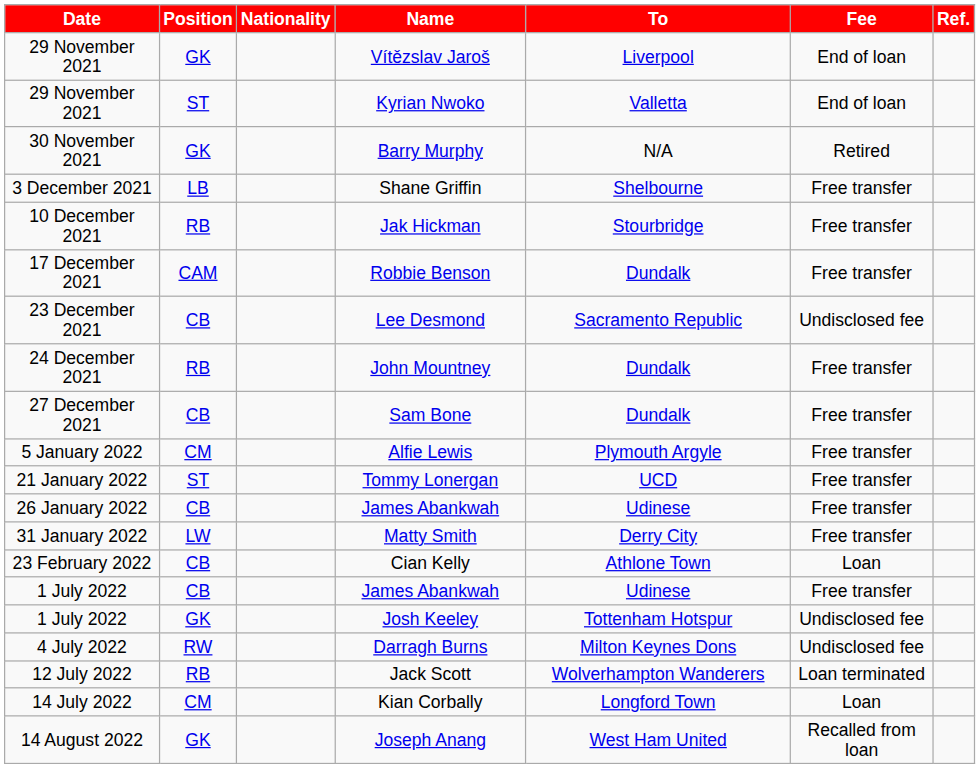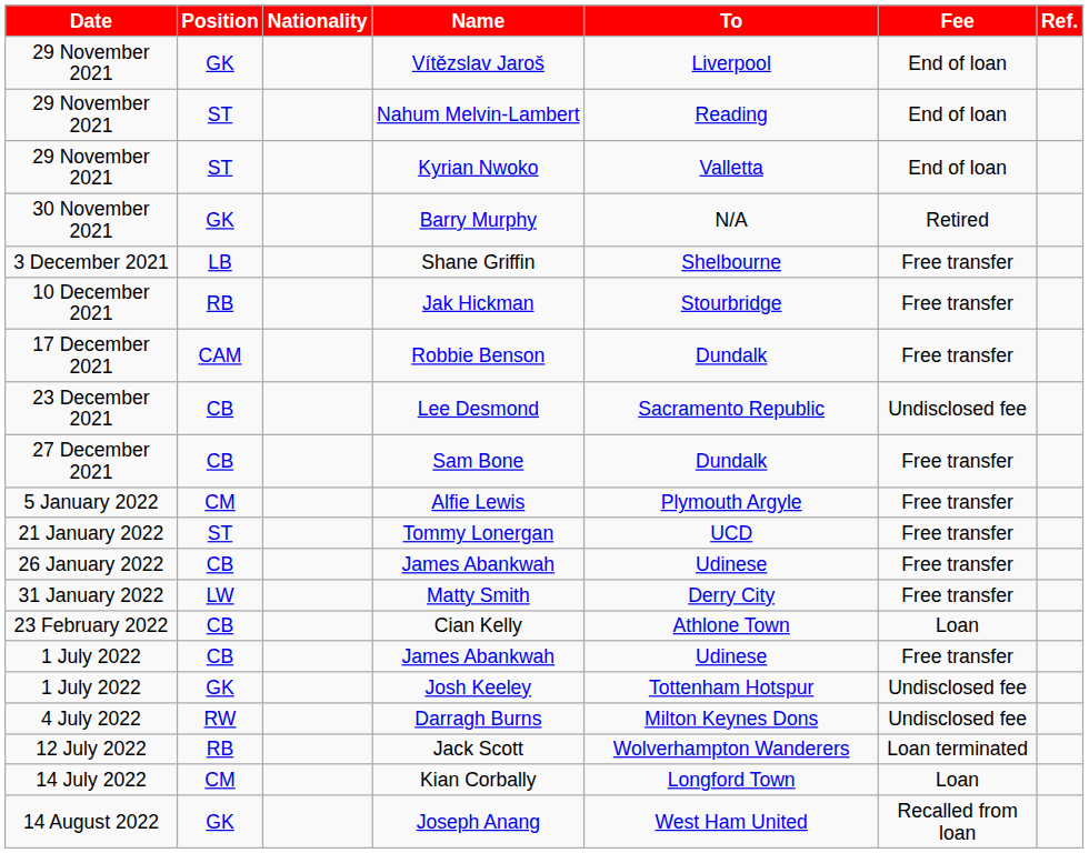 <table class="wikitable"  style="text-align:center; font-size:90%; ">
 <tr>
 <th style="background:red; color:#FFFFFF; width:120px;">Date</th>
 <th style="background:red; color:#FFFFFF; width:50px;">Position</th>
 <th style="background:red; color:#FFFFFF; width:50px;">Nationality</th>
 <th style="background:red; color:#FFFFFF; width:150px;">Name</th>
 <th style="background:red; color:#FFFFFF; width:210px;">To</th>
 <th style="background:red; color:#FFFFFF; width:110px;">Fee</th>
 <th style="background:red; color:#FFFFFF; width:25px;">Ref.</th>
 </tr>
 <tr>
 <td>29 November 2021</td>
 <td><a href='#'>GK</a></td>
 <td></td>
 <td><a href='#'>Vítězslav Jaroš</a></td>
 <td> <a href='#'>Liverpool</a></td>
 <td>End of loan</td>
 <td> </td>
+</tr>
+<tr>
+<td>29 November 2021</td>
+<td><a href='#'>ST</a></td>
+<td></td>
+<td><a href='#'>Nahum Melvin-Lambert</a></td>
+<td> <a href='#'>Reading</a></td>
+<td>End of loan</td>
+<td></td>
 </tr>
 <tr>
 <td>29 November 2021</td>
 <td><a href='#'>ST</a></td>
 <td></td>
 <td><a href='#'>Kyrian Nwoko</a></td>
 <td> <a href='#'>Valletta</a></td>
 <td>End of loan</td>
 <td></td>
 </tr>
 <tr>
 <td>30 November 2021</td>
 <td><a href='#'>GK</a></td>
 <td></td>
 <td><a href='#'>Barry Murphy</a></td>
 <td>N/A</td>
 <td>Retired</td>
 <td> </td>
 </tr>
 <tr>
 <td>3 December 2021</td>
 <td><a href='#'>LB</a></td>
 <td></td>
 <td>Shane Griffin</td>
 <td> <a href='#'>Shelbourne</a></td>
 <td>Free transfer</td>
 <td></td>
 </tr>
 <tr>
 <td>10 December 2021</td>
 <td><a href='#'>RB</a></td>
 <td></td>
 <td><a href='#'>Jak Hickman</a></td>
 <td> <a href='#'>Stourbridge</a></td>
 <td>Free transfer</td>
 <td></td>
 </tr>
 <tr>
 <td>17 December 2021</td>
 <td><a href='#'>CAM</a></td>
 <td></td>
 <td><a href='#'>Robbie Benson</a></td>
 <td> <a href='#'>Dundalk</a></td>
 <td>Free transfer</td>
 <td></td>
 </tr>
 <tr>
 <td>23 December 2021</td>
 <td><a href='#'>CB</a></td>
 <td></td>
 <td><a href='#'>Lee Desmond</a></td>
 <td> <a href='#'>Sacramento Republic</a></td>
 <td>Undisclosed fee</td>
-<td></td>
-</tr>
-<tr>
-<td>24 December 2021</td>
-<td><a href='#'>RB</a></td>
-<td></td>
-<td><a href='#'>John Mountney</a></td>
-<td> <a href='#'>Dundalk</a></td>
-<td>Free transfer</td>
 <td></td>
 </tr>
 <tr>
 <td>27 December 2021</td>
 <td><a href='#'>CB</a></td>
 <td></td>
 <td><a href='#'>Sam Bone</a></td>
 <td> <a href='#'>Dundalk</a></td>
 <td>Free transfer</td>
 <td></td>
 </tr>
 <tr>
 <td>5 January 2022</td>
 <td><a href='#'>CM</a></td>
 <td></td>
 <td><a href='#'>Alfie Lewis</a></td>
 <td> <a href='#'>Plymouth Argyle</a></td>
 <td>Free transfer</td>
 <td> </td>
 </tr>
 <tr>
 <td>21 January 2022</td>
 <td><a href='#'>ST</a></td>
 <td></td>
 <td><a href='#'>Tommy Lonergan</a></td>
 <td> <a href='#'>UCD</a></td>
 <td>Free transfer</td>
 <td></td>
 </tr>
 <tr>
 <td>26 January 2022</td>
 <td><a href='#'>CB</a></td>
 <td></td>
 <td><a href='#'>James Abankwah</a></td>
 <td> <a href='#'>Udinese</a></td>
 <td>Free transfer</td>
 <td></td>
 </tr>
 <tr>
 <td>31 January 2022</td>
 <td><a href='#'>LW</a></td>
 <td></td>
 <td><a href='#'>Matty Smith</a></td>
 <td> <a href='#'>Derry City</a></td>
 <td>Free transfer</td>
 <td> </td>
 </tr>
 <tr>
 <td>23 February 2022</td>
 <td><a href='#'>CB</a></td>
 <td></td>
 <td>Cian Kelly</td>
 <td> <a href='#'>Athlone Town</a></td>
 <td>Loan</td>
 <td></td>
 </tr>
 <tr>
 <td>1 July 2022</td>
 <td><a href='#'>CB</a></td>
 <td></td>
 <td><a href='#'>James Abankwah</a></td>
 <td> <a href='#'>Udinese</a></td>
 <td>Free transfer</td>
 <td></td>
 </tr>
 <tr>
 <td>1 July 2022</td>
 <td><a href='#'>GK</a></td>
 <td></td>
 <td><a href='#'>Josh Keeley</a></td>
 <td> <a href='#'>Tottenham Hotspur</a></td>
 <td>Undisclosed fee</td>
 <td> </td>
 </tr>
 <tr>
 <td>4 July 2022</td>
 <td><a href='#'>RW</a></td>
 <td></td>
 <td><a href='#'>Darragh Burns</a></td>
 <td> <a href='#'>Milton Keynes Dons</a></td>
 <td>Undisclosed fee</td>
 <td> </td>
 </tr>
 <tr>
 <td>12 July 2022</td>
 <td><a href='#'>RB</a></td>
 <td></td>
 <td>Jack Scott</td>
 <td> <a href='#'>Wolverhampton Wanderers</a></td>
 <td>Loan terminated</td>
 <td></td>
 </tr>
 <tr>
 <td>14 July 2022</td>
 <td><a href='#'>CM</a></td>
 <td></td>
 <td>Kian Corbally</td>
 <td> <a href='#'>Longford Town</a></td>
 <td>Loan</td>
 <td></td>
 </tr>
 <tr>
 <td>14 August 2022</td>
 <td><a href='#'>GK</a></td>
 <td></td>
 <td><a href='#'>Joseph Anang</a></td>
 <td> <a href='#'>West Ham United</a></td>
 <td>Recalled from loan</td>
 <td></td>
 </tr>
 </table>
